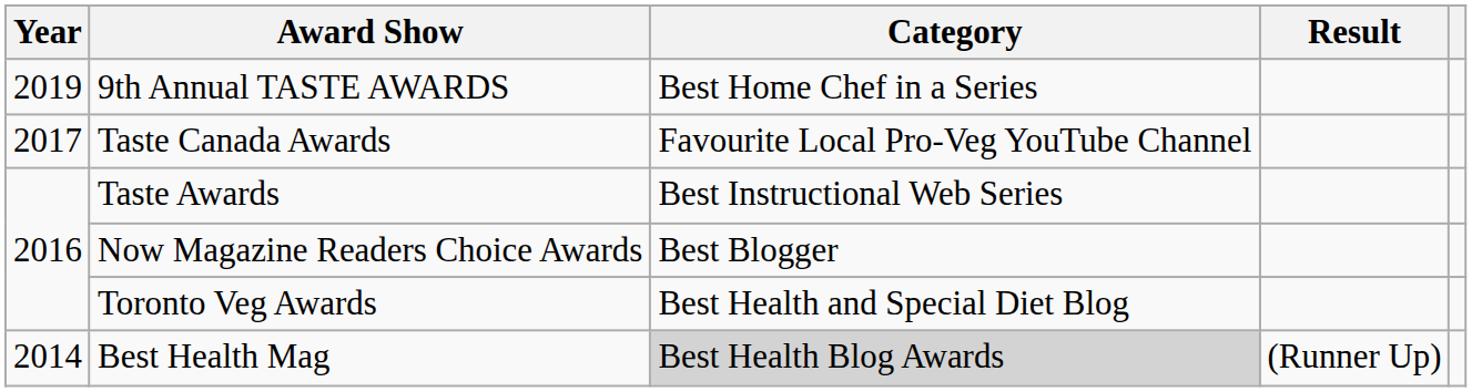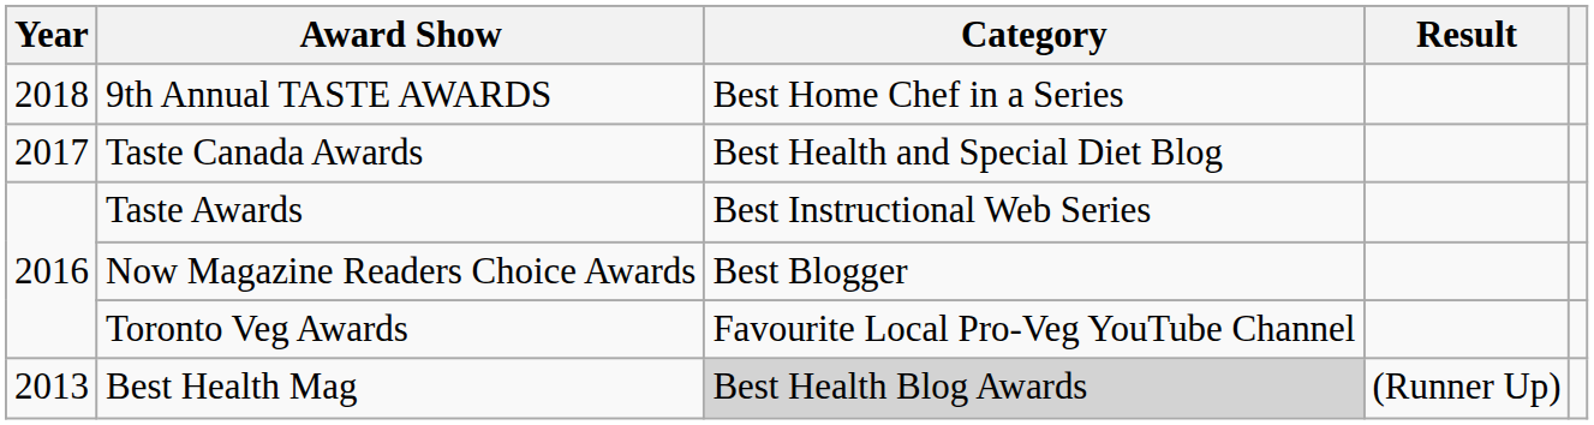 <table class="wikitable">
 <tr>
 <th>Year</th>
 <th>Award Show</th>
 <th>Category</th>
 <th>Result</th>
 <th></th>
 </tr>
 <tr>
-<td rowspan="1" scope="row">2019</td>
+<td rowspan="1" scope="row">2018</td>
 <td>9th Annual TASTE AWARDS</td>
 <td>Best Home Chef in a Series</td>
 <td></td>
 <td align="center"></td>
 </tr>
 <tr>
 <td rowspan="1" scope="row">2017</td>
 <td>Taste Canada Awards</td>
-<td>Favourite Local Pro-Veg YouTube Channel</td>
+<td>Best Health and Special Diet Blog</td>
 <td></td>
 <td align="center"></td>
 </tr>
 <tr>
 <td rowspan="3" scope="row">2016</td>
 <td>Taste Awards</td>
 <td>Best Instructional Web Series</td>
 <td></td>
 <td align="center"></td>
 </tr>
 <tr>
 <td>Now Magazine Readers Choice Awards</td>
 <td>Best Blogger</td>
 <td></td>
 <td align="center"></td>
 </tr>
 <tr>
 <td>Toronto Veg Awards</td>
-<td>Best Health and Special Diet Blog</td>
+<td>Favourite Local Pro-Veg YouTube Channel</td>
 <td></td>
 <td align="center"></td>
 </tr>
 <tr>
-<td>2014</td>
+<td>2013</td>
 <td>Best Health Mag</td>
 <td style="background: lightgrey;">Best Health Blog Awards</td>
 <td> (Runner Up)</td>
 <td align="center"></td>
 </tr>
 </table>
